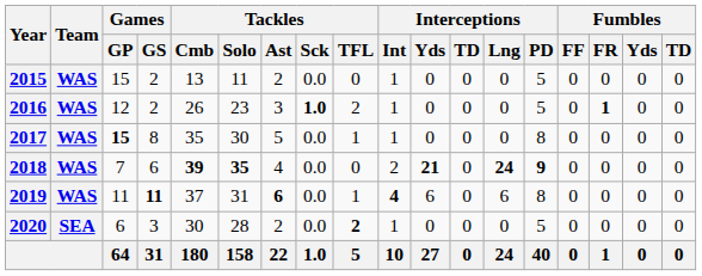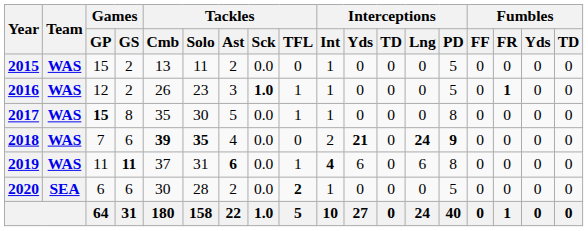 <table class="wikitable" style="text-align:center">
 <tr>
 <th rowspan="2">Year</th>
 <th rowspan="2">Team</th>
 <th colspan="2">Games</th>
 <th colspan="5">Tackles</th>
 <th colspan="5">Interceptions</th>
 <th colspan="4">Fumbles</th>
 </tr>
 <tr>
 <th>GP</th>
 <th>GS</th>
 <th>Cmb</th>
 <th>Solo</th>
 <th>Ast</th>
 <th>Sck</th>
 <th>TFL</th>
 <th>Int</th>
 <th>Yds</th>
 <th>TD</th>
 <th>Lng</th>
 <th>PD</th>
 <th>FF</th>
 <th>FR</th>
 <th>Yds</th>
 <th>TD</th>
 </tr>
 <tr>
 <th><a href='#'>2015</a></th>
 <th><a href='#'>WAS</a></th>
 <td>15</td>
 <td>2</td>
 <td>13</td>
 <td>11</td>
 <td>2</td>
 <td>0.0</td>
 <td>0</td>
 <td>1</td>
 <td>0</td>
 <td>0</td>
 <td>0</td>
 <td>5</td>
 <td>0</td>
 <td>0</td>
 <td>0</td>
 <td>0</td>
 </tr>
 <tr>
 <th><a href='#'>2016</a></th>
 <th><a href='#'>WAS</a></th>
 <td>12</td>
 <td>2</td>
 <td>26</td>
 <td>23</td>
 <td>3</td>
 <td><strong>1.0</strong></td>
-<td>2</td>
+<td>1</td>
 <td>1</td>
 <td>0</td>
 <td>0</td>
 <td>0</td>
 <td>5</td>
 <td>0</td>
 <td><strong>1</strong></td>
 <td>0</td>
 <td>0</td>
 </tr>
 <tr>
 <th><a href='#'>2017</a></th>
 <th><a href='#'>WAS</a></th>
 <td><strong>15</strong></td>
 <td>8</td>
 <td>35</td>
 <td>30</td>
 <td>5</td>
 <td>0.0</td>
 <td>1</td>
 <td>1</td>
 <td>0</td>
 <td>0</td>
 <td>0</td>
 <td>8</td>
 <td>0</td>
 <td>0</td>
 <td>0</td>
 <td>0</td>
 </tr>
 <tr>
 <th><a href='#'>2018</a></th>
 <th><a href='#'>WAS</a></th>
 <td>7</td>
 <td>6</td>
 <td><strong>39</strong></td>
 <td><strong>35</strong></td>
 <td>4</td>
 <td>0.0</td>
 <td>0</td>
 <td>2</td>
 <td><strong>21</strong></td>
 <td>0</td>
 <td><strong>24</strong></td>
 <td><strong>9</strong></td>
 <td>0</td>
 <td>0</td>
 <td>0</td>
 <td>0</td>
 </tr>
 <tr>
 <th><a href='#'>2019</a></th>
 <th><a href='#'>WAS</a></th>
 <td>11</td>
 <td><strong>11</strong></td>
 <td>37</td>
 <td>31</td>
 <td><strong>6</strong></td>
 <td>0.0</td>
 <td>1</td>
 <td><strong>4</strong></td>
 <td>6</td>
 <td>0</td>
 <td>6</td>
 <td>8</td>
 <td>0</td>
 <td>0</td>
 <td>0</td>
 <td>0</td>
 </tr>
 <tr>
 <th><a href='#'>2020</a></th>
 <th><a href='#'>SEA</a></th>
 <td>6</td>
-<td>3</td>
+<td>6</td>
 <td>30</td>
 <td>28</td>
 <td>2</td>
 <td>0.0</td>
 <td><strong>2</strong></td>
 <td>1</td>
 <td>0</td>
 <td>0</td>
 <td>0</td>
 <td>5</td>
 <td>0</td>
 <td>0</td>
 <td>0</td>
 <td>0</td>
 </tr>
 <tr>
 <th colspan="2"></th>
 <th>64</th>
 <th>31</th>
 <th>180</th>
 <th>158</th>
 <th>22</th>
 <th>1.0</th>
 <th>5</th>
 <th>10</th>
 <th>27</th>
 <th>0</th>
 <th>24</th>
 <th>40</th>
 <th>0</th>
 <th>1</th>
 <th>0</th>
 <th>0</th>
 </tr>
 </table>
